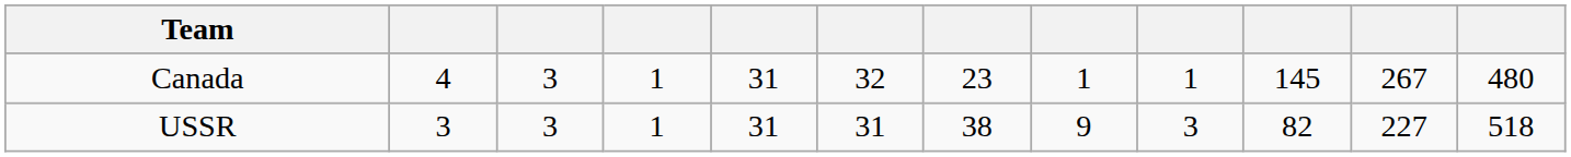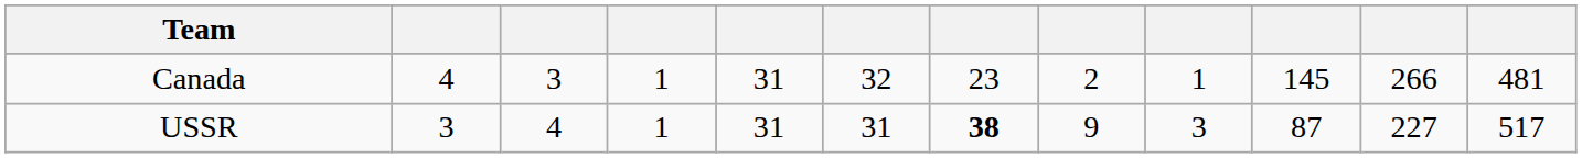 <table class="wikitable">
 <tr>
 <th style="width:12em">Team</th>
 <th style="width:3em"></th>
 <th style="width:3em"></th>
 <th style="width:3em"></th>
 <th style="width:3em"></th>
 <th style="width:3em"></th>
 <th style="width:3em"></th>
 <th style="width:3em"></th>
 <th style="width:3em"></th>
 <th style="width:3em"></th>
 <th style="width:3em"></th>
 <th style="width:3em"></th>
 </tr>
 <tr style="text-align:center;">
 <td>Canada</td>
 <td>4</td>
 <td>3</td>
 <td>1</td>
 <td>31</td>
 <td>32</td>
 <td>23</td>
-<td>1</td>
+<td>2</td>
 <td>1</td>
 <td>145</td>
-<td>267</td>
-<td>480</td>
+<td>266</td>
+<td>481</td>
 </tr>
 <tr style="text-align:center;">
 <td>USSR</td>
 <td>3</td>
-<td>3</td>
+<td>4</td>
 <td>1</td>
 <td>31</td>
 <td>31</td>
-<td>38</td>
+<td><strong>38</strong></td>
 <td>9</td>
 <td>3</td>
-<td>82</td>
+<td>87</td>
 <td>227</td>
-<td>518</td>
+<td>517</td>
 </tr>
 </table>
